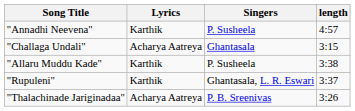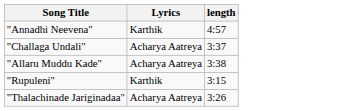 <table class="wikitable">
 <tr>
 <th>Song Title</th>
 <th>Lyrics</th>
-<th>Singers</th>
 <th>length</th>
 </tr>
 <tr>
 <td>"Annadhi Neevena"</td>
 <td>Karthik</td>
-<td><a href='#'>P. Susheela</a></td>
 <td>4:57</td>
 </tr>
 <tr>
 <td>"Challaga Undali"</td>
 <td>Acharya Aatreya</td>
-<td><a href='#'>Ghantasala</a></td>
-<td>3:15</td>
+<td>3:37</td>
 </tr>
 <tr>
 <td>"Allaru Muddu Kade"</td>
-<td>Karthik</td>
-<td>P. Susheela</td>
+<td>Acharya Aatreya</td>
 <td>3:38</td>
 </tr>
 <tr>
 <td>"Rupuleni"</td>
 <td>Karthik</td>
-<td>Ghantasala, <a href='#'>L. R. Eswari</a></td>
-<td>3:37</td>
+<td>3:15</td>
 </tr>
 <tr>
 <td>"Thalachinade Jariginadaa"</td>
 <td>Acharya Aatreya</td>
-<td><a href='#'>P. B. Sreenivas</a></td>
 <td>3:26</td>
 </tr>
 </table>
